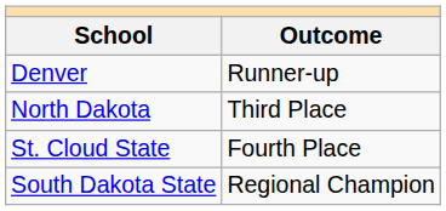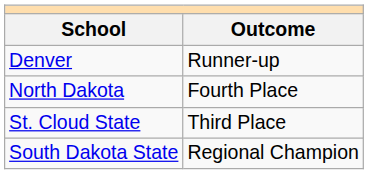 <table class="wikitable" style="float:left;margin-right:1em;">
 <tr>
 <th colspan="3" style="background:#ffdead;"></th>
 </tr>
 <tr>
 <th>School</th>
 <th>Outcome</th>
 </tr>
 <tr>
 <td><a href='#'>Denver</a></td>
 <td>Runner-up</td>
 </tr>
 <tr>
 <td><a href='#'>North Dakota</a></td>
-<td>Third Place</td>
+<td>Fourth Place</td>
 </tr>
 <tr>
 <td><a href='#'>St. Cloud State</a></td>
-<td>Fourth Place</td>
+<td>Third Place</td>
 </tr>
 <tr>
 <td><a href='#'>South Dakota State</a></td>
 <td>Regional Champion</td>
 </tr>
 </table>
